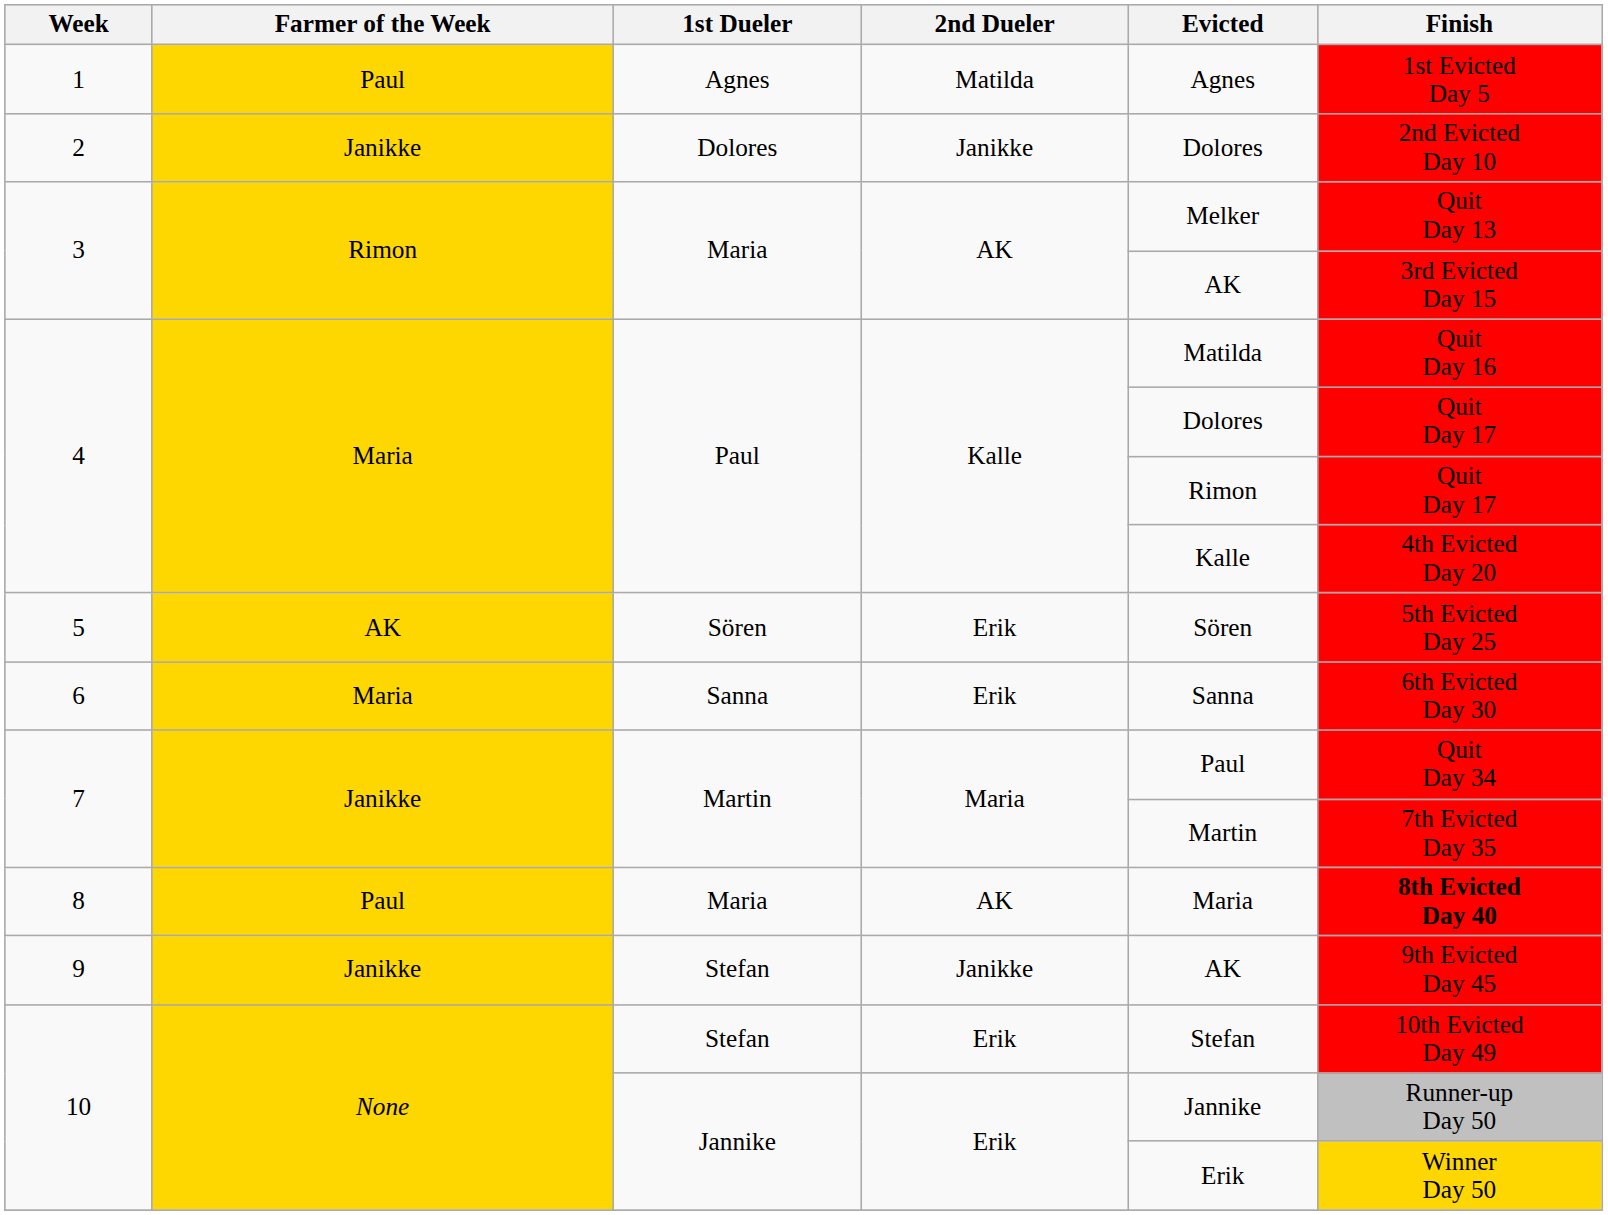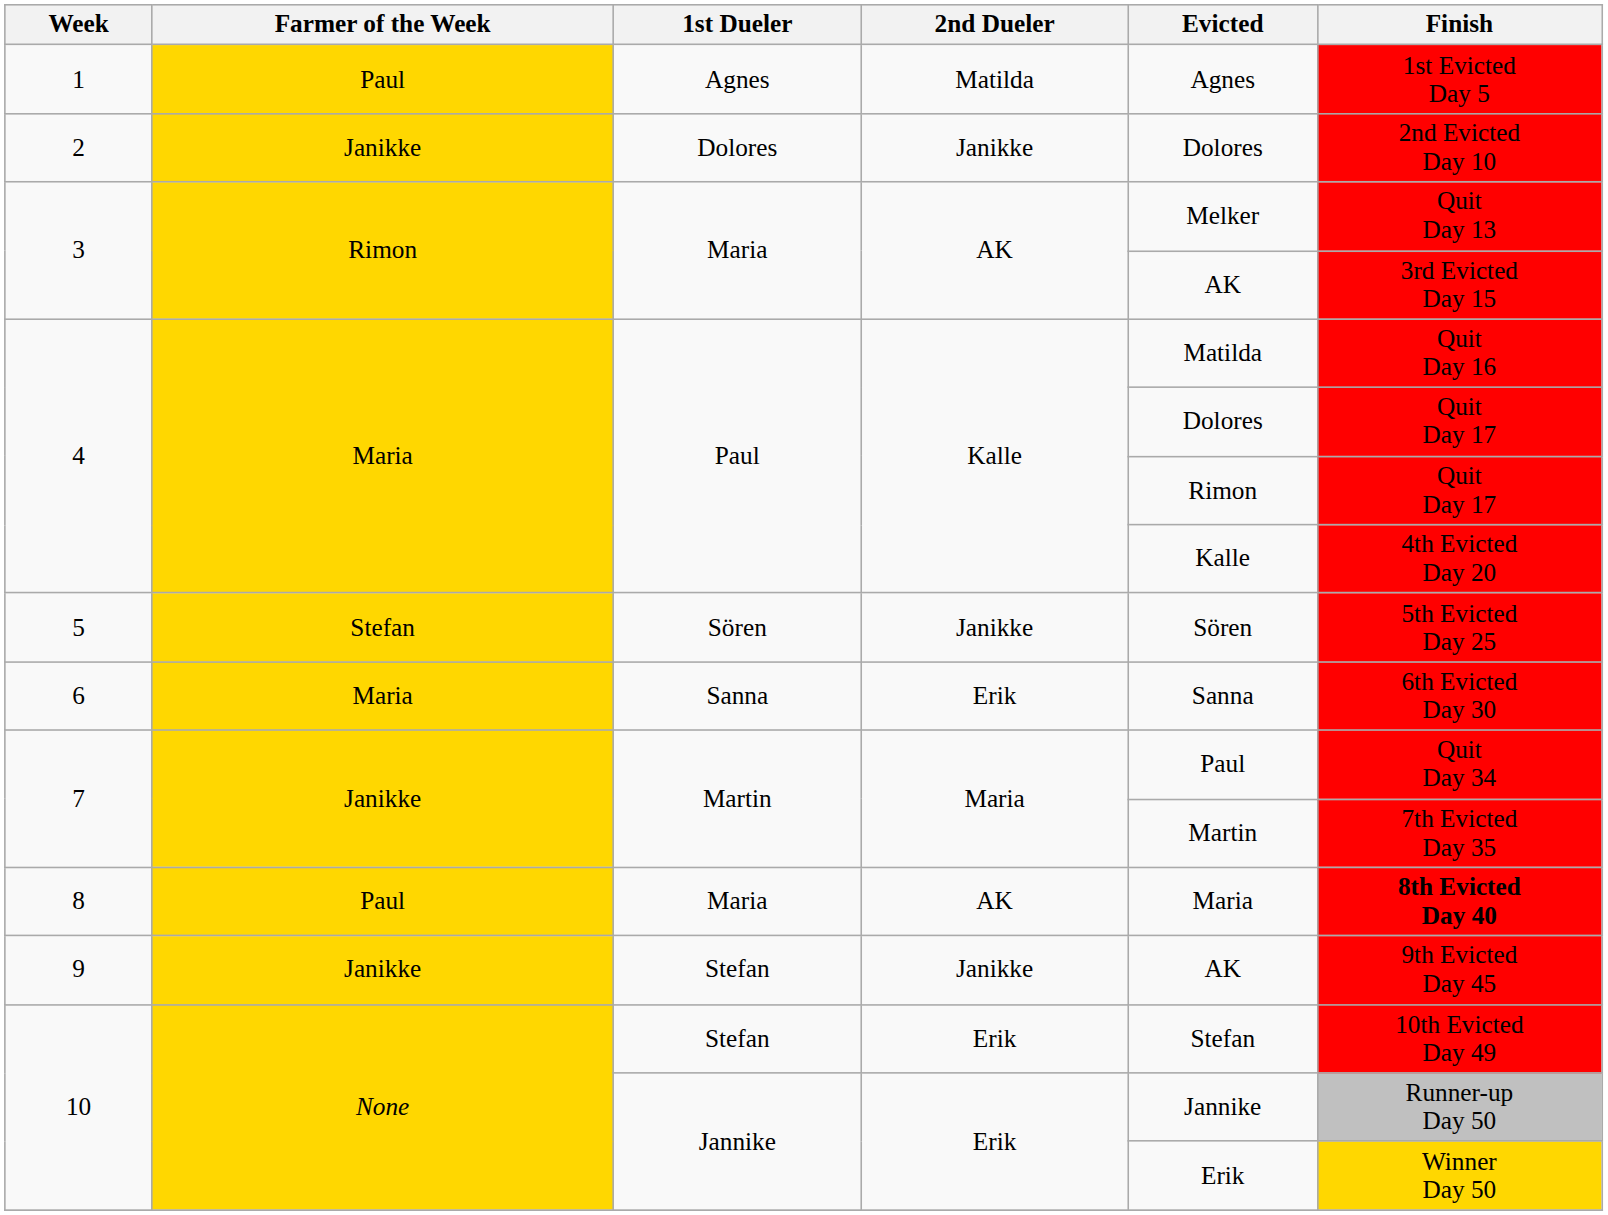 <table class="wikitable" style="font-size:100%; text-align:center; width: 80%; margin-left: auto; margin-right: auto;">
 <tr>
 <th>Week</th>
 <th>Farmer of the Week</th>
 <th>1st Dueler</th>
 <th>2nd Dueler</th>
 <th>Evicted</th>
 <th>Finish</th>
 </tr>
 <tr>
 <td>1</td>
 <td style="background:gold;">Paul</td>
 <td>Agnes</td>
 <td>Matilda</td>
 <td>Agnes</td>
 <td style="background:#ff0000">1st Evicted<br>Day 5</td>
 </tr>
 <tr>
 <td>2</td>
 <td style="background:gold;">Janikke</td>
 <td>Dolores</td>
 <td>Janikke</td>
 <td>Dolores</td>
 <td style="background:#ff0000">2nd Evicted<br>Day 10</td>
 </tr>
 <tr>
 <td rowspan="2">3</td>
 <td rowspan="2" style="background:gold;">Rimon</td>
 <td rowspan="2">Maria</td>
 <td rowspan="2">AK</td>
 <td rowspan="1">Melker</td>
 <td rowspan="1" style="background:#ff0000">Quit<br>Day 13</td>
 </tr>
 <tr>
 <td rowspan="1">AK</td>
 <td rowspan="1" style="background:#ff0000">3rd Evicted<br>Day 15</td>
 </tr>
 <tr>
 <td rowspan="4">4</td>
 <td rowspan="4" style="background:gold;">Maria</td>
 <td rowspan="4">Paul</td>
 <td rowspan="4">Kalle</td>
 <td rowspan="1">Matilda</td>
 <td rowspan="1" style="background:#ff0000">Quit<br>Day 16</td>
 </tr>
 <tr>
 <td rowspan="1">Dolores</td>
 <td rowspan="1" style="background:#ff0000">Quit<br>Day 17</td>
 </tr>
 <tr>
 <td rowspan="1">Rimon</td>
 <td rowspan="1" style="background:#ff0000">Quit<br>Day 17</td>
 </tr>
 <tr>
 <td rowspan="1">Kalle</td>
 <td rowspan="1" style="background:#ff0000">4th Evicted<br>Day 20</td>
 </tr>
 <tr>
 <td>5</td>
-<td style="background:gold;">AK</td>
+<td style="background:gold;">Stefan</td>
 <td>Sören</td>
-<td>Erik</td>
+<td>Janikke</td>
 <td>Sören</td>
 <td style="background:#ff0000">5th Evicted<br>Day 25</td>
 </tr>
 <tr>
 <td>6</td>
 <td style="background:gold;">Maria</td>
 <td>Sanna</td>
 <td rowspan="1">Erik</td>
 <td>Sanna</td>
 <td style="background:#ff0000">6th Evicted<br>Day 30</td>
 </tr>
 <tr>
 <td rowspan="2">7</td>
 <td rowspan="2" style="background:gold;">Janikke</td>
 <td rowspan="2">Martin</td>
 <td rowspan="2">Maria</td>
 <td rowspan="1">Paul</td>
 <td rowspan="1" style="background:#ff0000">Quit<br>Day 34</td>
 </tr>
 <tr>
 <td rowspan="1">Martin</td>
 <td rowspan="1" style="background:#ff0000">7th Evicted<br>Day 35</td>
 </tr>
 <tr>
 <td>8</td>
 <td style="background:gold;">Paul</td>
 <td>Maria</td>
 <td>AK</td>
 <td>Maria</td>
 <td style="background:#ff0000"><strong>8th Evicted<br>Day 40</strong></td>
 </tr>
 <tr>
 <td>9</td>
 <td style="background:gold;">Janikke</td>
 <td>Stefan</td>
 <td>Janikke</td>
 <td>AK</td>
 <td style="background:#ff0000">9th Evicted<br>Day 45</td>
 </tr>
 <tr>
 <td rowspan="3">10</td>
 <td rowspan="3" style="background:gold;"><em>None</em></td>
 <td rowspan="1">Stefan</td>
 <td rowspan="1">Erik</td>
 <td rowspan="1">Stefan</td>
 <td rowspan="1" style="background:#ff0000">10th Evicted<br>Day 49</td>
 </tr>
 <tr>
 <td rowspan="2">Jannike</td>
 <td rowspan="2">Erik</td>
 <td rowspan="1">Jannike</td>
 <td rowspan="1" style="background:silver">Runner-up<br>Day 50</td>
 </tr>
 <tr>
 <td rowspan="1">Erik</td>
 <td rowspan="1" style="background:gold">Winner<br>Day 50</td>
 </tr>
 <tr>
 </tr>
 </table>
